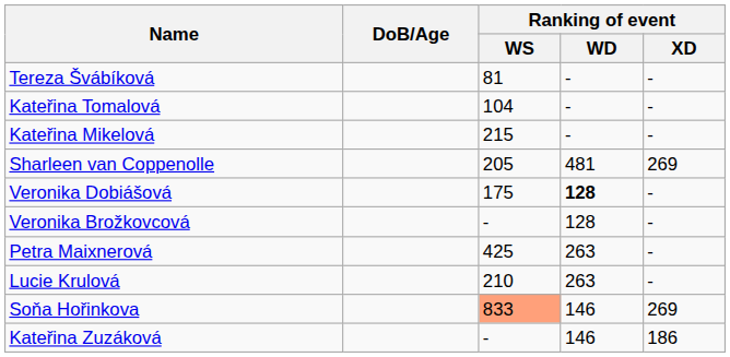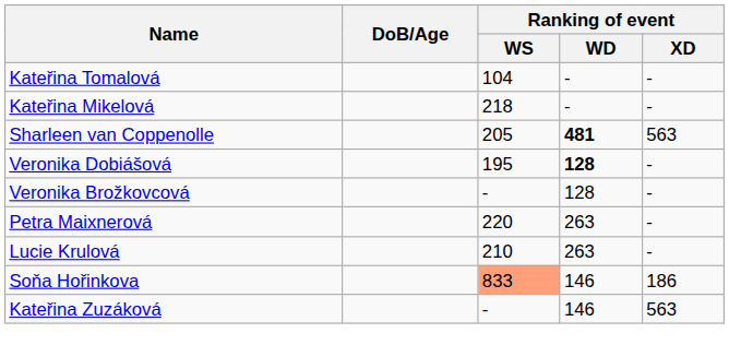 <table class="wikitable" style="width:600px; font-size:95%;">
 <tr>
 <th rowspan="2" align="left">Name</th>
 <th rowspan="2" align="left">DoB/Age</th>
 <th colspan="3" align="center">Ranking of event</th>
 </tr>
 <tr>
 <th align="center">WS</th>
 <th>WD</th>
 <th align="center">XD</th>
 </tr>
 <tr>
-<td><a href='#'>Tereza Švábíková</a></td>
-<td></td>
-<td>81</td>
-<td>-</td>
-<td>-</td>
-</tr>
-<tr>
 <td><a href='#'>Kateřina Tomalová</a></td>
 <td></td>
 <td>104</td>
 <td>-</td>
 <td>-</td>
 </tr>
 <tr>
 <td><a href='#'>Kateřina Mikelová</a></td>
 <td></td>
-<td>215</td>
+<td>218</td>
 <td>-</td>
 <td>-</td>
 </tr>
 <tr>
 <td><a href='#'>Sharleen van Coppenolle</a></td>
 <td></td>
 <td>205</td>
-<td>481</td>
-<td>269</td>
+<td><strong>481</strong></td>
+<td>563</td>
 </tr>
 <tr>
 <td><a href='#'>Veronika Dobiášová</a></td>
 <td></td>
-<td>175</td>
+<td>195</td>
 <td><strong>128</strong></td>
 <td>-</td>
 </tr>
 <tr>
 <td><a href='#'>Veronika Brožkovcová</a></td>
 <td></td>
 <td>-</td>
 <td>128</td>
 <td>-</td>
 </tr>
 <tr>
 <td><a href='#'>Petra Maixnerová</a></td>
 <td></td>
-<td>425</td>
+<td>220</td>
 <td>263</td>
 <td>-</td>
 </tr>
 <tr>
 <td><a href='#'>Lucie Krulová</a></td>
 <td></td>
 <td>210</td>
 <td>263</td>
 <td>-</td>
 </tr>
 <tr>
 <td><a href='#'>Soňa Hořinkova</a></td>
 <td></td>
 <td style="background: lightsalmon;">833</td>
 <td>146</td>
-<td>269</td>
+<td>186</td>
 </tr>
 <tr>
 <td><a href='#'>Kateřina Zuzáková</a></td>
 <td></td>
 <td>-</td>
 <td>146</td>
-<td>186</td>
+<td>563</td>
 </tr>
 </table>
